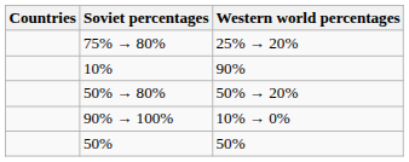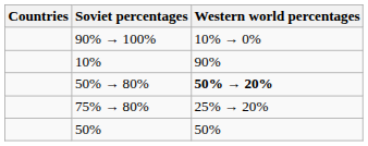 <table class="wikitable">
 <tr>
 <th>Countries</th>
 <th>Soviet percentages</th>
 <th>Western world percentages</th>
 </tr>
 <tr>
 <td></td>
-<td>75% → 80%</td>
-<td>25% → 20%</td>
+<td>90% → 100%</td>
+<td>10% → 0%</td>
 </tr>
 <tr>
 <td></td>
 <td>10%</td>
 <td>90%</td>
 </tr>
 <tr>
 <td></td>
 <td>50% → 80%</td>
-<td>50% → 20%</td>
+<td><strong>50% → 20%</strong></td>
 </tr>
 <tr>
 <td></td>
-<td>90% → 100%</td>
-<td>10% → 0%</td>
+<td>75% → 80%</td>
+<td>25% → 20%</td>
 </tr>
 <tr>
 <td></td>
 <td>50%</td>
 <td>50%</td>
 </tr>
 </table>
